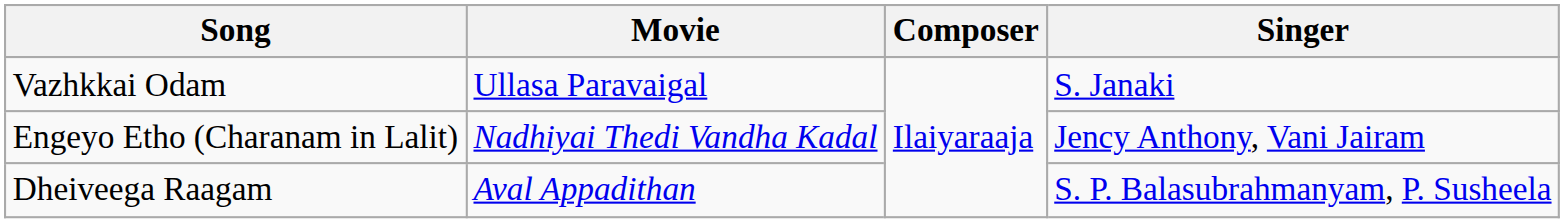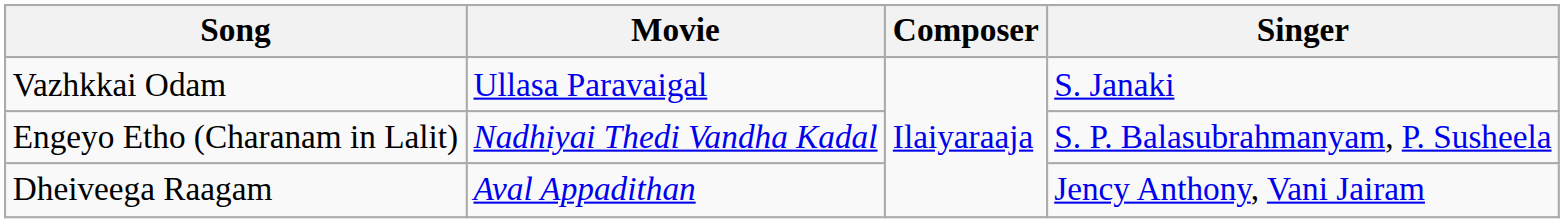 <table class="wikitable">
 <tr>
 <th>Song</th>
 <th>Movie</th>
 <th>Composer</th>
 <th>Singer</th>
 </tr>
 <tr>
 <td>Vazhkkai Odam</td>
 <td><a href='#'>Ullasa Paravaigal</a></td>
 <td rowspan=3><a href='#'>Ilaiyaraaja</a></td>
 <td><a href='#'>S. Janaki</a></td>
 </tr>
 <tr>
 <td>Engeyo Etho (Charanam in Lalit)</td>
 <td><em><a href='#'>Nadhiyai Thedi Vandha Kadal</a></em></td>
-<td><a href='#'>Jency Anthony</a>, <a href='#'>Vani Jairam</a></td>
+<td><a href='#'>S. P. Balasubrahmanyam</a>, <a href='#'>P. Susheela</a></td>
 </tr>
 <tr>
 <td>Dheiveega Raagam</td>
 <td><em><a href='#'>Aval Appadithan</a></em></td>
-<td><a href='#'>S. P. Balasubrahmanyam</a>, <a href='#'>P. Susheela</a></td>
+<td><a href='#'>Jency Anthony</a>, <a href='#'>Vani Jairam</a></td>
 </tr>
 </table>
